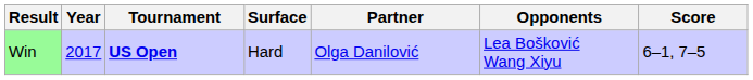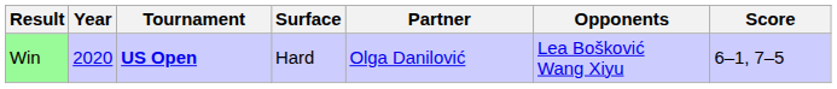 <table class="sortable wikitable">
 <tr>
 <th>Result</th>
 <th>Year</th>
 <th width=130>Tournament</th>
 <th>Surface</th>
 <th width=160>Partner</th>
 <th width=150>Opponents</th>
 <th width=100>Score</th>
 </tr>
 <tr style=background:#ccf>
 <td style=background:#98fb98>Win</td>
-<td><a href='#'>2017</a></td>
+<td><a href='#'>2020</a></td>
 <td><strong><a href='#'>US Open</a></strong></td>
 <td>Hard</td>
 <td> <a href='#'>Olga Danilović</a></td>
 <td> <a href='#'>Lea Bošković</a> <br>  <a href='#'>Wang Xiyu</a></td>
 <td>6–1, 7–5</td>
 </tr>
 </table>
